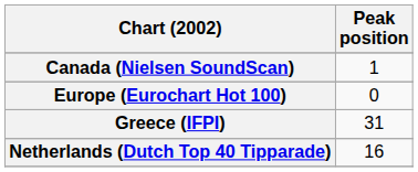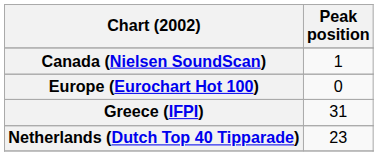 <table class="wikitable sortable plainrowheaders" style="text-align:center">
 <tr>
 <th>Chart (2002)</th>
 <th>Peak<br>position</th>
 </tr>
 <tr>
 </tr>
 <tr>
 </tr>
 <tr>
 </tr>
 <tr>
 </tr>
 <tr>
 <th scope="row">Canada (<a href='#'>Nielsen SoundScan</a>)</th>
 <td>1</td>
 </tr>
 <tr>
 </tr>
 <tr>
 <th scope="row">Europe (<a href='#'>Eurochart Hot 100</a>)</th>
 <td>0</td>
 </tr>
 <tr>
 </tr>
 <tr>
 </tr>
 <tr>
 </tr>
 <tr>
 <th scope="row">Greece (<a href='#'>IFPI</a>)</th>
 <td>31</td>
 </tr>
 <tr>
 </tr>
 <tr>
 </tr>
 <tr>
 </tr>
 <tr>
 <th scope="row">Netherlands (<a href='#'>Dutch Top 40 Tipparade</a>)</th>
-<td>16</td>
+<td>23</td>
 </tr>
 <tr>
 </tr>
 <tr>
 </tr>
 <tr>
 </tr>
 <tr>
 </tr>
 <tr>
 </tr>
 <tr>
 </tr>
 <tr>
 </tr>
 <tr>
 </tr>
 </table>
